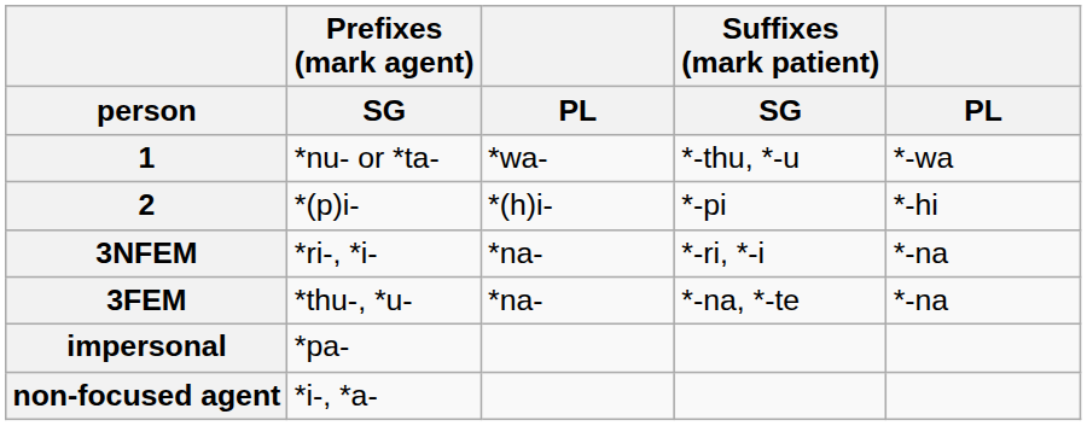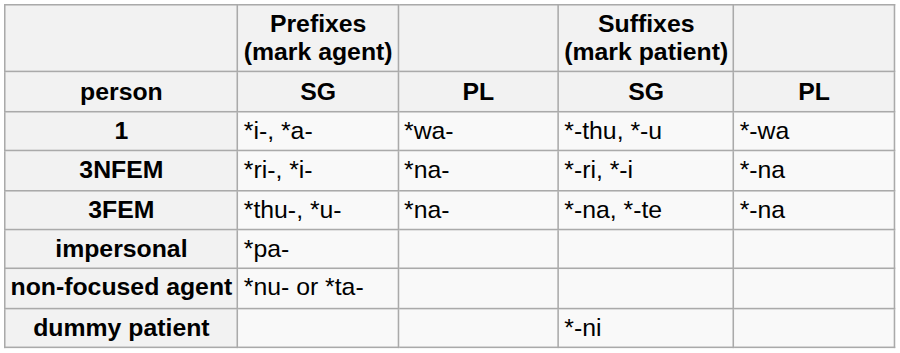 <table class="wikitable">
 <tr>
 <th></th>
 <th>Prefixes<br> (mark agent)</th>
 <th></th>
 <th>Suffixes<br> (mark patient)</th>
 <th></th>
 </tr>
 <tr>
 <th>person</th>
 <th>SG</th>
 <th style="width: 6em">PL</th>
 <th>SG</th>
 <th style="width: 6em">PL</th>
 </tr>
 <tr>
 <th>1</th>
-<td>*nu- or *ta-</td>
+<td>*i-, *a-</td>
 <td>*wa-</td>
 <td>*-thu, *-u</td>
 <td>*-wa</td>
-</tr>
-<tr>
-<th>2</th>
-<td>*(p)i-</td>
-<td>*(h)i-</td>
-<td>*-pi</td>
-<td>*-hi</td>
 </tr>
 <tr>
 <th>3NFEM</th>
 <td>*ri-, *i-</td>
 <td>*na-</td>
 <td>*-ri, *-i</td>
 <td>*-na</td>
 </tr>
 <tr>
 <th>3FEM</th>
 <td>*thu-, *u-</td>
 <td>*na-</td>
 <td>*-na, *-te</td>
 <td>*-na</td>
 </tr>
 <tr>
 <th>impersonal</th>
 <td>*pa-</td>
 <td></td>
 <td></td>
 <td></td>
 </tr>
 <tr>
 <th>non-focused agent</th>
-<td>*i-, *a-</td>
+<td>*nu- or *ta-</td>
 <td></td>
 <td></td>
 <td></td>
 </tr>
+<tr>
+<th>dummy patient</th>
+<td></td>
+<td></td>
+<td>*-ni</td>
+<td></td>
+</tr>
 </table>
